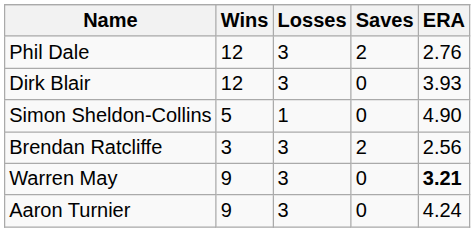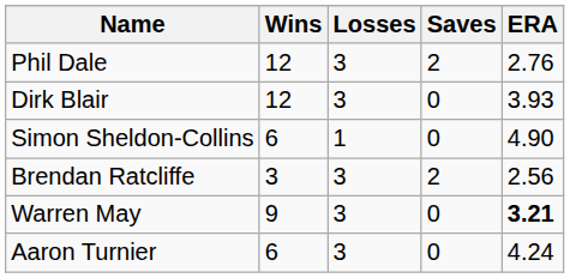 <table class="wikitable">
 <tr>
 </tr>
 <tr>
 <th>Name</th>
 <th>Wins</th>
 <th>Losses</th>
 <th>Saves</th>
 <th>ERA</th>
 </tr>
 <tr>
 <td>Phil Dale</td>
 <td>12</td>
 <td>3</td>
 <td>2</td>
 <td>2.76</td>
 </tr>
 <tr>
 <td>Dirk Blair</td>
 <td>12</td>
 <td>3</td>
 <td>0</td>
 <td>3.93</td>
 </tr>
 <tr>
 <td>Simon Sheldon-Collins</td>
-<td>5</td>
+<td>6</td>
 <td>1</td>
 <td>0</td>
 <td>4.90</td>
 </tr>
 <tr>
 <td>Brendan Ratcliffe</td>
 <td>3</td>
 <td>3</td>
 <td>2</td>
 <td>2.56</td>
 </tr>
 <tr>
 <td>Warren May</td>
 <td>9</td>
 <td>3</td>
 <td>0</td>
 <td><strong>3.21</strong></td>
 </tr>
 <tr>
 <td>Aaron Turnier</td>
-<td>9</td>
+<td>6</td>
 <td>3</td>
 <td>0</td>
 <td>4.24</td>
 </tr>
 </table>
